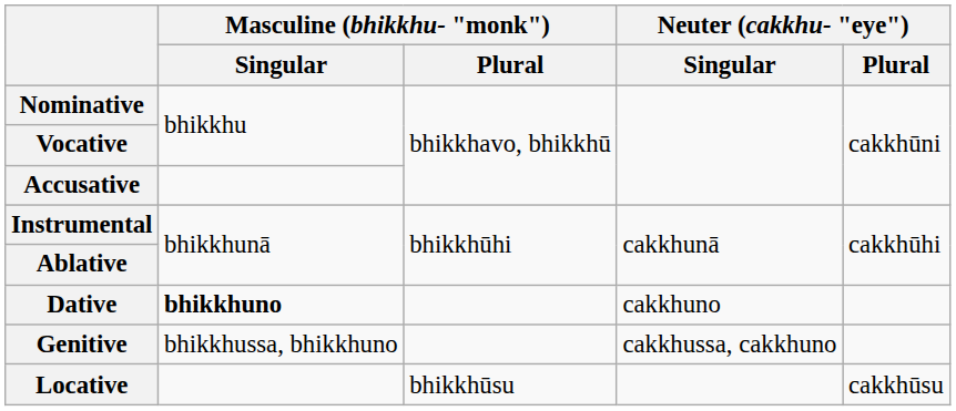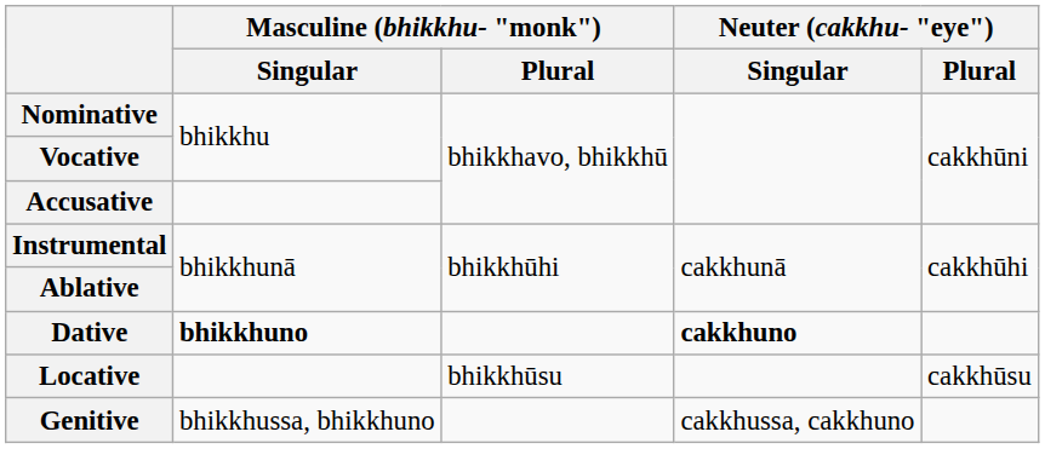 <table class="wikitable">
 <tr>
 <th rowspan="2"></th>
 <th colspan="2">Masculine (<em>bhikkhu-</em> "monk")</th>
 <th colspan="2">Neuter (<em>cakkhu-</em> "eye")</th>
 </tr>
 <tr>
 <th>Singular</th>
 <th>Plural</th>
 <th>Singular</th>
 <th>Plural</th>
 </tr>
 <tr>
 <th>Nominative</th>
 <td rowspan="2">bhikkhu</td>
 <td rowspan="3">bhikkhavo, bhikkhū</td>
 <td rowspan="3"></td>
 <td rowspan="3">cakkhūni</td>
 </tr>
 <tr>
 <th>Vocative</th>
 </tr>
 <tr>
 <th>Accusative</th>
 <td></td>
 </tr>
 <tr>
 <th>Instrumental</th>
 <td rowspan="2">bhikkhunā</td>
 <td rowspan="2">bhikkhūhi</td>
 <td rowspan="2">cakkhunā</td>
 <td rowspan="2">cakkhūhi</td>
 </tr>
 <tr>
 <th>Ablative</th>
 </tr>
 <tr>
 <th>Dative</th>
 <td><strong>bhikkhuno</strong></td>
 <td></td>
-<td>cakkhuno</td>
-<td></td>
-</tr>
-<tr>
-<th>Genitive</th>
-<td>bhikkhussa, bhikkhuno</td>
-<td></td>
-<td>cakkhussa, cakkhuno</td>
+<td><strong>cakkhuno</strong></td>
 <td></td>
 </tr>
 <tr>
 <th>Locative</th>
 <td></td>
 <td>bhikkhūsu</td>
 <td></td>
 <td>cakkhūsu</td>
 </tr>
+<tr>
+<th>Genitive</th>
+<td>bhikkhussa, bhikkhuno</td>
+<td></td>
+<td>cakkhussa, cakkhuno</td>
+<td></td>
+</tr>
 </table>
